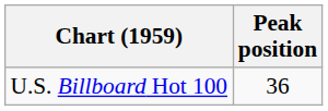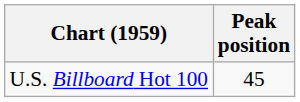 <table class="wikitable sortable">
 <tr>
 <th>Chart (1959)</th>
 <th>Peak<br>position</th>
 </tr>
 <tr>
 <td>U.S. <a href='#'><em>Billboard</em> Hot 100</a></td>
-<td align="center">36</td>
+<td align="center">45</td>
 </tr>
 </table>
